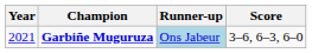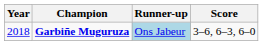 <table class="wikitable">
 <tr>
 <th>Year</th>
 <th>Champion</th>
 <th>Runner-up</th>
 <th>Score</th>
 </tr>
 <tr>
-<td><a href='#'>2021</a></td>
+<td><a href='#'>2018</a></td>
 <td> <strong><a href='#'>Garbiñe Muguruza</a></strong></td>
 <td style="background: lightblue;"> <a href='#'>Ons Jabeur</a></td>
 <td>3–6, 6–3, 6–0 </td>
 </tr>
 </table>
